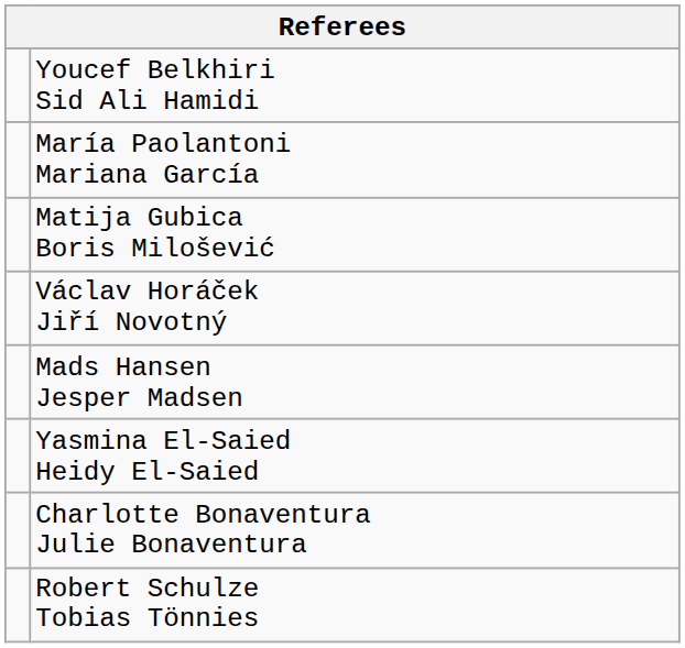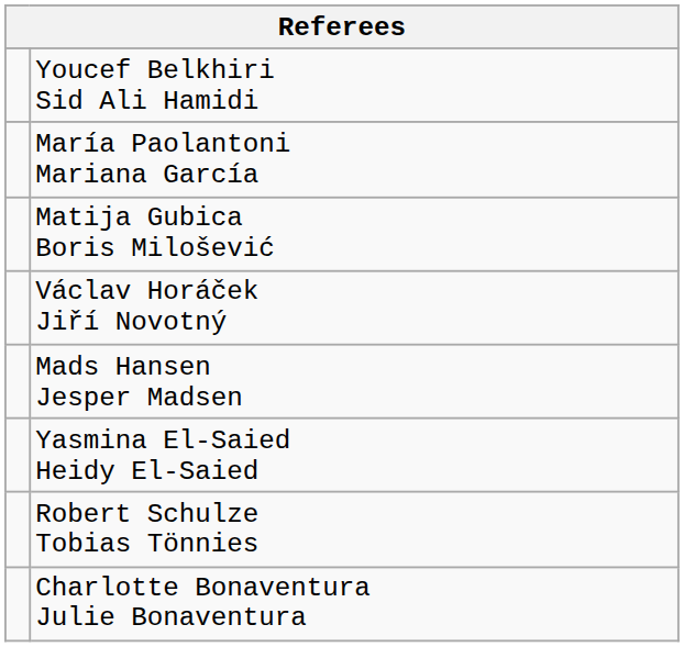 <table class="wikitable" style="width:330px;">
 <tr>
 <th colspan="2">Referees</th>
 </tr>
 <tr>
 <td></td>
 <td>Youcef Belkhiri<br>Sid Ali Hamidi</td>
 </tr>
 <tr>
 <td></td>
 <td>María Paolantoni<br>Mariana García</td>
 </tr>
 <tr>
 <td></td>
 <td>Matija Gubica<br>Boris Milošević</td>
 </tr>
 <tr>
 <td></td>
 <td>Václav Horáček<br>Jiří Novotný</td>
 </tr>
 <tr>
 <td></td>
 <td>Mads Hansen<br>Jesper Madsen</td>
 </tr>
 <tr>
 <td></td>
 <td>Yasmina El-Saied<br>Heidy El-Saied</td>
 </tr>
 <tr>
 <td></td>
-<td>Charlotte Bonaventura<br>Julie Bonaventura</td>
+<td>Robert Schulze<br>Tobias Tönnies</td>
 </tr>
 <tr>
 <td></td>
-<td>Robert Schulze<br>Tobias Tönnies</td>
+<td>Charlotte Bonaventura<br>Julie Bonaventura</td>
 </tr>
 </table>
